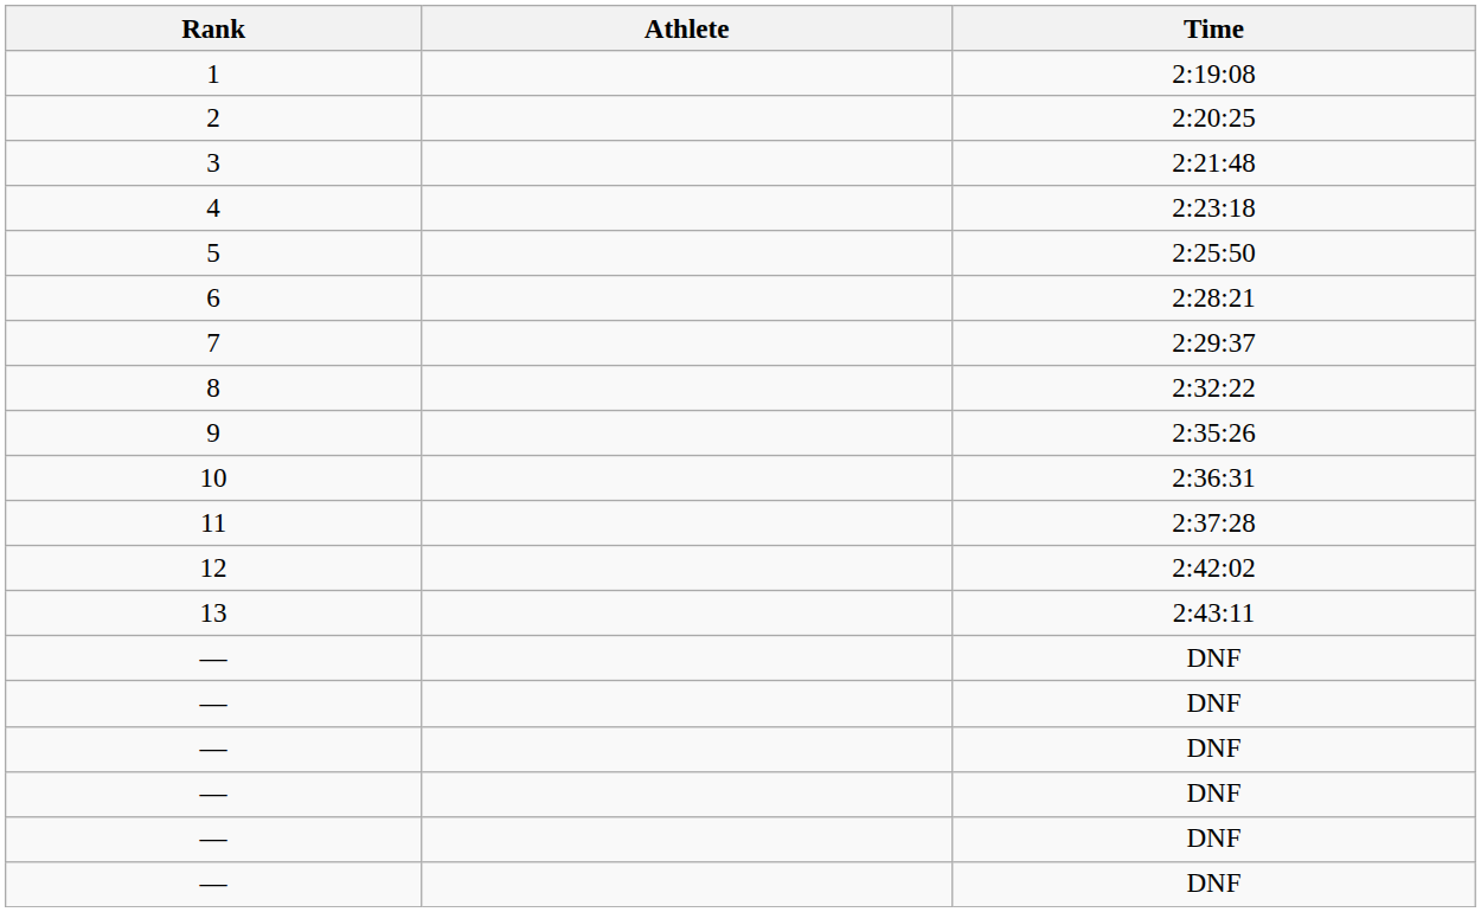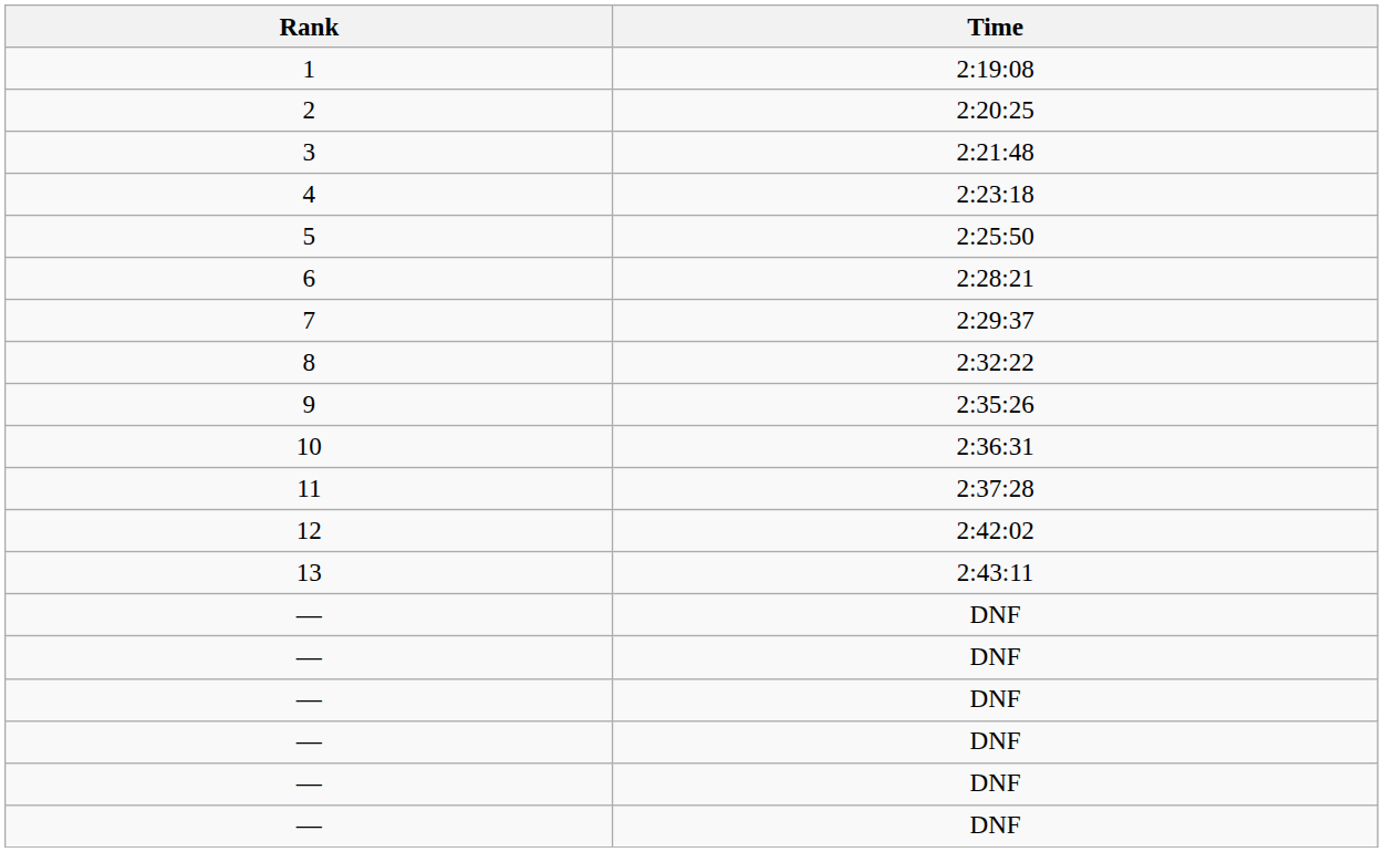 <table class="wikitable" style=" text-align:center; font-size:110%;" width="75%">
 <tr>
 <th>Rank</th>
-<th>Athlete</th>
 <th>Time</th>
 </tr>
 <tr>
 <td>1</td>
-<td align=left></td>
 <td>2:19:08</td>
 </tr>
 <tr>
 <td>2</td>
-<td align=left></td>
 <td>2:20:25</td>
 </tr>
 <tr>
 <td>3</td>
-<td align=left></td>
 <td>2:21:48</td>
 </tr>
 <tr>
 <td>4</td>
-<td align=left></td>
 <td>2:23:18</td>
 </tr>
 <tr>
 <td>5</td>
-<td align=left></td>
 <td>2:25:50</td>
 </tr>
 <tr>
 <td>6</td>
-<td align=left></td>
 <td>2:28:21</td>
 </tr>
 <tr>
 <td>7</td>
-<td align=left></td>
 <td>2:29:37</td>
 </tr>
 <tr>
 <td>8</td>
-<td align=left></td>
 <td>2:32:22</td>
 </tr>
 <tr>
 <td>9</td>
-<td align=left></td>
 <td>2:35:26</td>
 </tr>
 <tr>
 <td>10</td>
-<td align=left></td>
 <td>2:36:31</td>
 </tr>
 <tr>
 <td>11</td>
-<td align=left></td>
 <td>2:37:28</td>
 </tr>
 <tr>
 <td>12</td>
-<td align=left></td>
 <td>2:42:02</td>
 </tr>
 <tr>
 <td>13</td>
-<td align=left></td>
 <td>2:43:11</td>
 </tr>
 <tr>
 <td>—</td>
-<td align=left></td>
 <td>DNF</td>
 </tr>
 <tr>
 <td>—</td>
-<td align=left></td>
 <td>DNF</td>
 </tr>
 <tr>
 <td>—</td>
-<td align=left></td>
 <td>DNF</td>
 </tr>
 <tr>
 <td>—</td>
-<td align=left></td>
 <td>DNF</td>
 </tr>
 <tr>
 <td>—</td>
-<td align=left></td>
 <td>DNF</td>
 </tr>
 <tr>
 <td>—</td>
-<td align=left></td>
 <td>DNF</td>
 </tr>
 </table>
